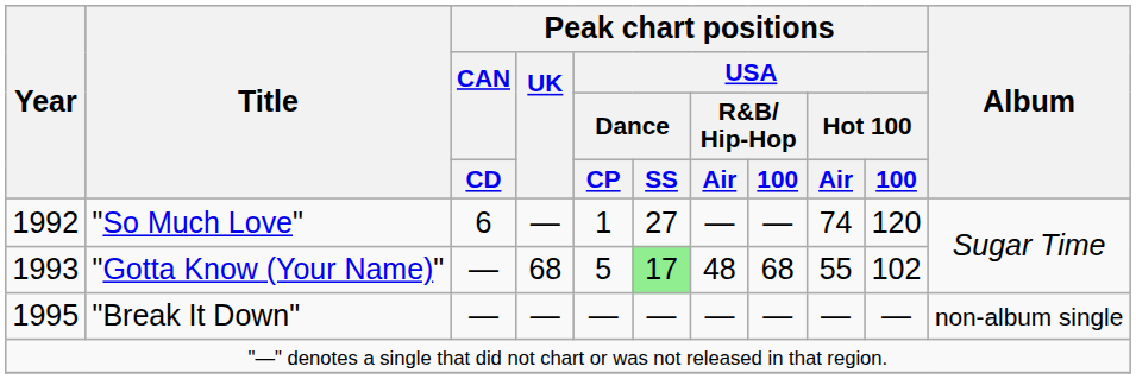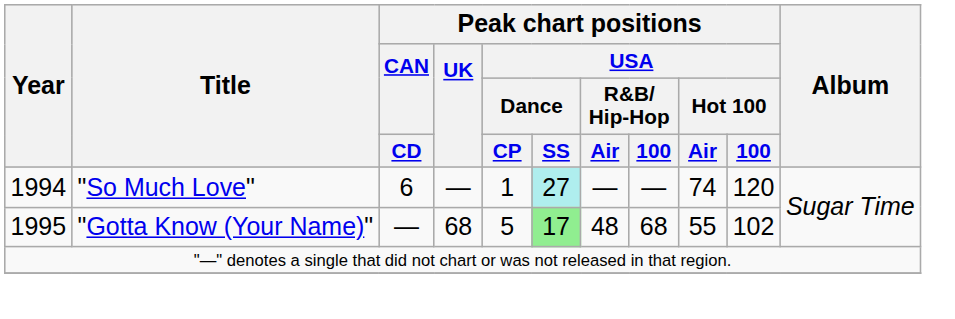 <table class="wikitable" style="text-align:center;">
 <tr>
 <th rowspan="4">Year</th>
 <th rowspan="4">Title</th>
 <th colspan="8">Peak chart positions</th>
 <th rowspan="4">Album</th>
 </tr>
 <tr style="font-size:smaller;">
 <th colspan="1" rowspan="2" width="25"><a href='#'>CAN</a> <br><br><br></th>
 <th rowspan="3" width="25"><a href='#'>UK</a><br><br><br><br></th>
 <th colspan="6" width="150"><a href='#'>USA</a></th>
 </tr>
 <tr style="font-size:smaller;">
 <th colspan="2" width="50">Dance</th>
 <th colspan="2" width="50">R&B/ <br>Hip-Hop</th>
 <th colspan="2" width="50">Hot 100</th>
 </tr>
 <tr style="font-size:smaller;">
 <th width="25"><a href='#'>CD</a><br></th>
 <th width="25"><a href='#'>CP</a><br></th>
 <th width="25"><a href='#'>SS</a></th>
 <th width="25"><a href='#'>Air</a></th>
 <th width="25"><a href='#'>100</a><br></th>
 <th width="25"><a href='#'>Air</a></th>
 <th width="25"><a href='#'>100</a></th>
 </tr>
 <tr>
-<td style="text-align:center;" rowspan="1">1992</td>
+<td style="text-align:center;" rowspan="1">1994</td>
 <td align="left">"<a href='#'>So Much Love</a>"</td>
 <td>6</td>
 <td>—</td>
 <td>1</td>
-<td>27</td>
+<td style="background: paleturquoise;">27</td>
 <td>—</td>
 <td>—</td>
 <td>74</td>
 <td>120</td>
 <td rowspan="2"><em>Sugar Time</em></td>
 </tr>
 <tr>
-<td style="text-align:center;" rowspan="1">1993</td>
+<td style="text-align:center;" rowspan="1">1995</td>
 <td align="left">"<a href='#'>Gotta Know (Your Name)</a>"</td>
 <td>—</td>
 <td>68</td>
 <td>5</td>
 <td style="background: lightgreen;">17</td>
 <td>48</td>
 <td>68</td>
 <td>55</td>
 <td>102</td>
 </tr>
 <tr>
-<td style="text-align:center;" rowspan="1">1995</td>
-<td align="left">"Break It Down"</td>
-<td>—</td>
-<td>—</td>
-<td>—</td>
-<td>—</td>
-<td>—</td>
-<td>—</td>
-<td>—</td>
-<td>—</td>
-<td><small>non-album single</small></td>
-</tr>
-<tr>
 <td colspan="11" style="font-size: 8pt">"—" denotes a single that did not chart or was not released in that region.</td>
 </tr>
 <tr>
 </tr>
 </table>
